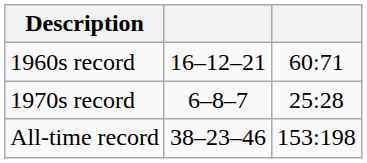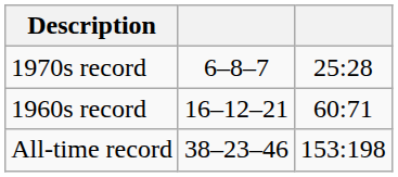 <table class="wikitable">
 <tr>
 <th>Description</th>
 <th></th>
 <th></th>
 </tr>
 <tr>
+<td>1970s record</td>
+<td align="center">6–8–7</td>
+<td align="center">25:28</td>
+</tr>
+<tr>
 <td>1960s record</td>
 <td align="center">16–12–21</td>
 <td align="center">60:71</td>
-</tr>
-<tr>
-<td>1970s record</td>
-<td align="center">6–8–7</td>
-<td align="center">25:28</td>
 </tr>
 <tr>
 <td>All-time record</td>
 <td align="center">38–23–46</td>
 <td align="center">153:198</td>
 </tr>
 </table>
